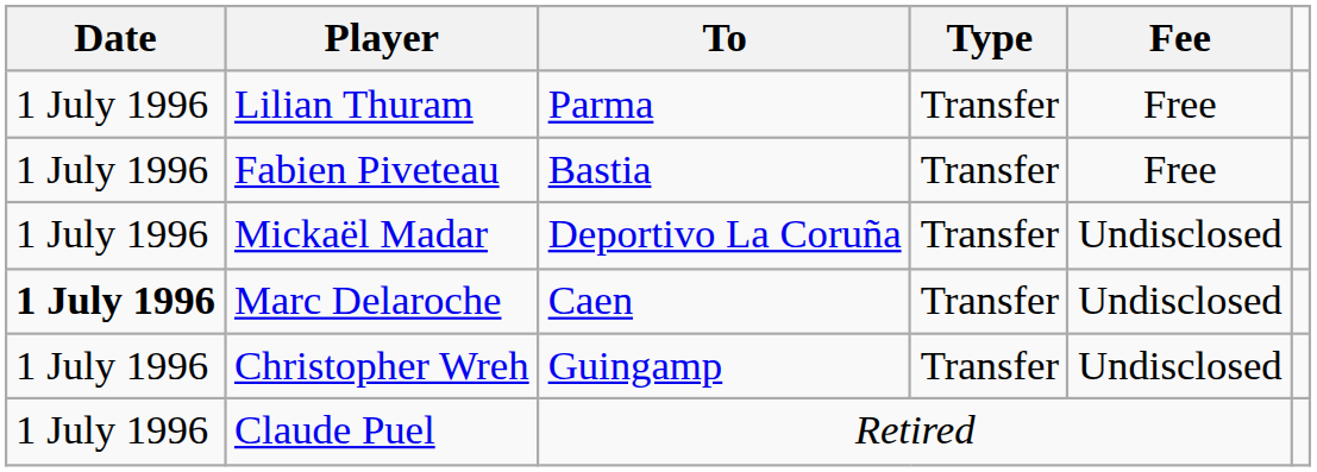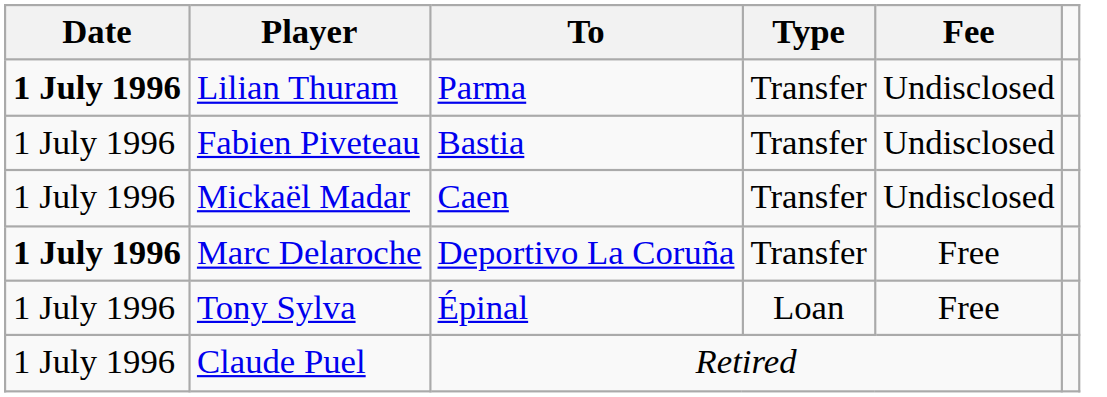 <table class="wikitable">
 <tr>
 <th>Date</th>
 <th>Player</th>
 <th>To</th>
 <th>Type</th>
 <th>Fee</th>
 </tr>
 <tr>
-<td>1 July 1996</td>
+<td><strong>1 July 1996</strong></td>
 <td> <a href='#'>Lilian Thuram</a></td>
 <td><a href='#'>Parma</a></td>
 <td align=center>Transfer</td>
-<td align=center>Free</td>
+<td align=center>Undisclosed</td>
 <td></td>
 </tr>
 <tr>
 <td>1 July 1996</td>
 <td> <a href='#'>Fabien Piveteau</a></td>
 <td><a href='#'>Bastia</a></td>
 <td align=center>Transfer</td>
-<td align=center>Free</td>
+<td align=center>Undisclosed</td>
 <td></td>
 </tr>
 <tr>
 <td>1 July 1996</td>
 <td> <a href='#'>Mickaël Madar</a></td>
-<td><a href='#'>Deportivo La Coruña</a></td>
+<td><a href='#'>Caen</a></td>
 <td align=center>Transfer</td>
 <td align=center>Undisclosed</td>
 <td></td>
 </tr>
 <tr>
 <td><strong>1 July 1996</strong></td>
 <td> <a href='#'>Marc Delaroche</a></td>
-<td><a href='#'>Caen</a></td>
+<td><a href='#'>Deportivo La Coruña</a></td>
 <td align=center>Transfer</td>
-<td align=center>Undisclosed</td>
+<td align=center>Free</td>
 <td></td>
 </tr>
 <tr>
 <td>1 July 1996</td>
-<td> <a href='#'>Christopher Wreh</a></td>
-<td><a href='#'>Guingamp</a></td>
-<td align=center>Transfer</td>
-<td align=center>Undisclosed</td>
+<td> <a href='#'>Tony Sylva</a></td>
+<td><a href='#'>Épinal</a></td>
+<td align=center>Loan</td>
+<td align=center>Free</td>
 <td></td>
 </tr>
 <tr>
 <td>1 July 1996</td>
 <td> <a href='#'>Claude Puel</a></td>
 <td colspan=3 align=center><em>Retired</em></td>
 <td></td>
 </tr>
 </table>
